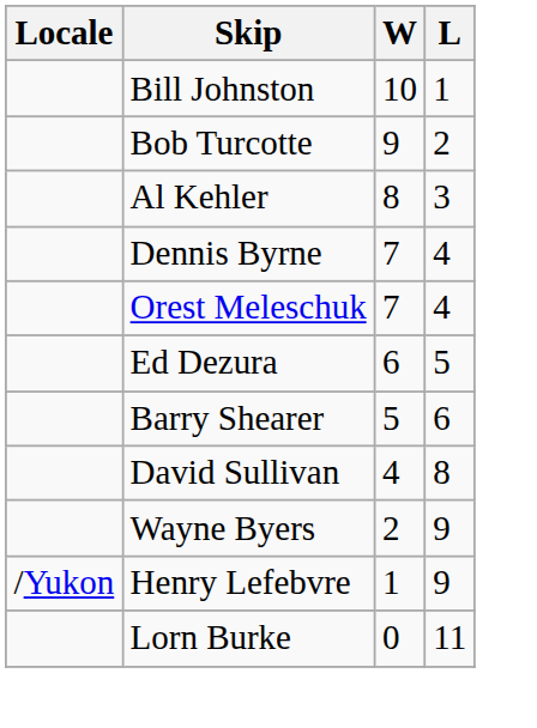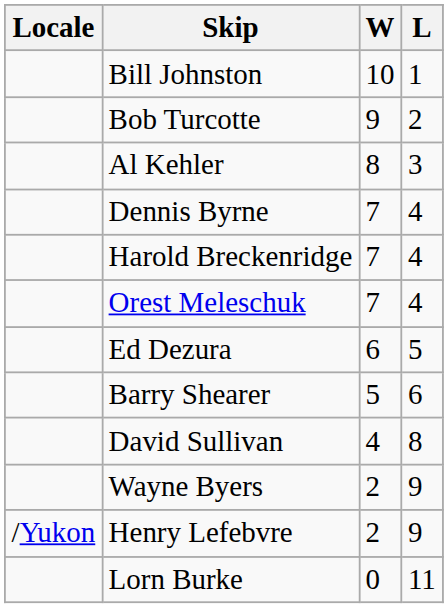 <table class="wikitable" border="1">
 <tr>
 <th>Locale</th>
 <th>Skip</th>
 <th>W</th>
 <th>L</th>
 </tr>
 <tr>
 <td></td>
 <td>Bill Johnston</td>
 <td>10</td>
 <td>1</td>
 </tr>
 <tr>
 <td></td>
 <td>Bob Turcotte</td>
 <td>9</td>
 <td>2</td>
 </tr>
 <tr>
 <td></td>
 <td>Al Kehler</td>
 <td>8</td>
 <td>3</td>
 </tr>
 <tr>
 <td></td>
 <td>Dennis Byrne</td>
+<td>7</td>
+<td>4</td>
+</tr>
+<tr>
+<td></td>
+<td>Harold Breckenridge</td>
 <td>7</td>
 <td>4</td>
 </tr>
 <tr>
 <td></td>
 <td><a href='#'>Orest Meleschuk</a></td>
 <td>7</td>
 <td>4</td>
 </tr>
 <tr>
 <td></td>
 <td>Ed Dezura</td>
 <td>6</td>
 <td>5</td>
 </tr>
 <tr>
 <td></td>
 <td>Barry Shearer</td>
 <td>5</td>
 <td>6</td>
 </tr>
 <tr>
 <td></td>
 <td>David Sullivan</td>
 <td>4</td>
 <td>8</td>
 </tr>
 <tr>
 <td></td>
 <td>Wayne Byers</td>
 <td>2</td>
 <td>9</td>
 </tr>
 <tr>
 <td>/<a href='#'>Yukon</a></td>
 <td>Henry Lefebvre</td>
-<td>1</td>
+<td>2</td>
 <td>9</td>
 </tr>
 <tr>
 <td></td>
 <td>Lorn Burke</td>
 <td>0</td>
 <td>11</td>
 </tr>
 </table>
